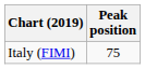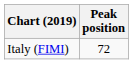 <table class="wikitable sortable plainrowheaders">
 <tr>
 <th>Chart (2019)</th>
 <th>Peak<br>position</th>
 </tr>
 <tr>
 <td>Italy (<a href='#'>FIMI</a>)</td>
-<td align="center">75</td>
+<td align="center">72</td>
 </tr>
 </table>
